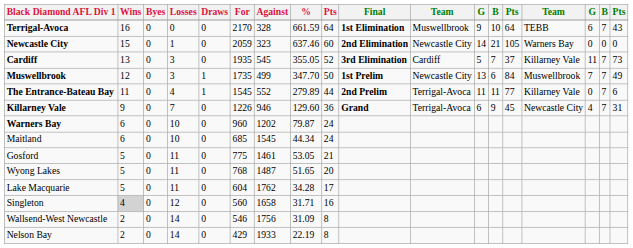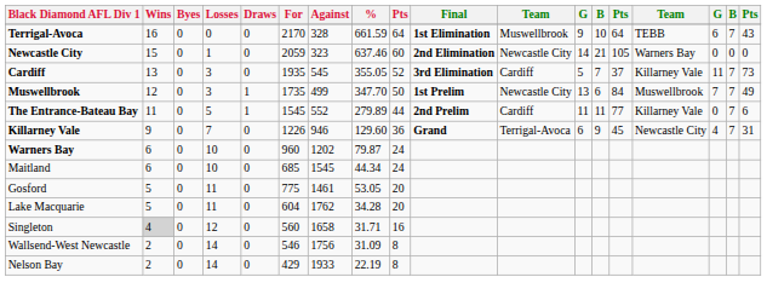 <table style="font-size: 85%; text-align: left;" class="wikitable">
 <tr>
 <th style="color:crimson">Black Diamond AFL Div 1</th>
 <th style="color:crimson">Wins</th>
 <th style="color:crimson">Byes</th>
 <th style="color:crimson">Losses</th>
 <th style="color:crimson">Draws</th>
 <th style="color:crimson">For</th>
 <th style="color:crimson">Against</th>
 <th style="color:crimson">%</th>
 <th style="color:crimson">Pts</th>
 <th style="color:green">Final</th>
 <th style="color:green">Team</th>
 <th style="color:green">G</th>
 <th style="color:green">B</th>
 <th style="color:green">Pts</th>
 <th style="color:green">Team</th>
 <th style="color:green">G</th>
 <th style="color:green">B</th>
 <th style="color:green">Pts</th>
 </tr>
 <tr>
 </tr>
 <tr>
 </tr>
 <tr>
 <td><strong>Terrigal-Avoca</strong></td>
 <td>16</td>
 <td>0</td>
 <td>0</td>
 <td>0</td>
 <td>2170</td>
 <td>328</td>
 <td>661.59</td>
 <td>64</td>
 <td><strong>1st Elimination</strong></td>
 <td>Muswellbrook</td>
 <td>9</td>
 <td>10</td>
 <td>64</td>
 <td>TEBB</td>
 <td>6</td>
 <td>7</td>
 <td>43</td>
 </tr>
 <tr>
 <td><strong>Newcastle City</strong></td>
 <td>15</td>
 <td>0</td>
 <td>1</td>
 <td>0</td>
 <td>2059</td>
 <td>323</td>
 <td>637.46</td>
 <td>60</td>
 <td><strong>2nd Elimination</strong></td>
 <td>Newcastle City</td>
 <td>14</td>
 <td>21</td>
 <td>105</td>
 <td>Warners Bay</td>
 <td>0</td>
 <td>0</td>
 <td>0</td>
 </tr>
 <tr>
 <td><strong>Cardiff</strong></td>
 <td>13</td>
 <td>0</td>
 <td>3</td>
 <td>0</td>
 <td>1935</td>
 <td>545</td>
 <td>355.05</td>
 <td>52</td>
 <td><strong>3rd Elimination</strong></td>
 <td>Cardiff</td>
 <td>5</td>
 <td>7</td>
 <td>37</td>
 <td>Killarney Vale</td>
 <td>11</td>
 <td>7</td>
 <td>73</td>
 </tr>
 <tr>
 <td><strong>Muswellbrook</strong></td>
 <td>12</td>
 <td>0</td>
 <td>3</td>
 <td>1</td>
 <td>1735</td>
 <td>499</td>
 <td>347.70</td>
 <td>50</td>
 <td><strong>1st Prelim</strong></td>
 <td>Newcastle City</td>
 <td>13</td>
 <td>6</td>
 <td>84</td>
 <td>Muswellbrook</td>
 <td>7</td>
 <td>7</td>
 <td>49</td>
 </tr>
 <tr>
 <td><strong>The Entrance-Bateau Bay</strong></td>
 <td>11</td>
 <td>0</td>
-<td>4</td>
+<td>5</td>
 <td>1</td>
 <td>1545</td>
 <td>552</td>
 <td>279.89</td>
 <td>44</td>
 <td><strong>2nd Prelim</strong></td>
-<td>Terrigal-Avoca</td>
+<td>Cardiff</td>
 <td>11</td>
 <td>11</td>
 <td>77</td>
 <td>Killarney Vale</td>
 <td>0</td>
 <td>7</td>
 <td>6</td>
 </tr>
 <tr>
 <td><strong>Killarney Vale</strong></td>
 <td>9</td>
 <td>0</td>
 <td>7</td>
 <td>0</td>
 <td>1226</td>
 <td>946</td>
 <td>129.60</td>
 <td>36</td>
 <td><strong>Grand</strong></td>
 <td>Terrigal-Avoca</td>
 <td>6</td>
 <td>9</td>
 <td>45</td>
 <td>Newcastle City</td>
 <td>4</td>
 <td>7</td>
 <td>31</td>
 </tr>
 <tr>
 <td><strong>Warners Bay</strong></td>
 <td>6</td>
 <td>0</td>
 <td>10</td>
 <td>0</td>
 <td>960</td>
 <td>1202</td>
 <td>79.87</td>
 <td>24</td>
 <td></td>
 <td></td>
 <td></td>
 <td></td>
 <td></td>
 <td></td>
 <td></td>
 <td></td>
 <td></td>
 </tr>
 <tr>
 <td>Maitland</td>
 <td>6</td>
 <td>0</td>
 <td>10</td>
 <td>0</td>
 <td>685</td>
 <td>1545</td>
 <td>44.34</td>
 <td>24</td>
 <td></td>
 <td></td>
 <td></td>
 <td></td>
 <td></td>
 <td></td>
 <td></td>
 <td></td>
 <td></td>
 </tr>
 <tr>
 <td>Gosford</td>
 <td>5</td>
 <td>0</td>
 <td>11</td>
 <td>0</td>
 <td>775</td>
 <td>1461</td>
 <td>53.05</td>
-<td>21</td>
-<td></td>
-<td></td>
-<td></td>
-<td></td>
-<td></td>
-<td></td>
-<td></td>
-<td></td>
-<td></td>
-</tr>
-<tr>
-<td>Wyong Lakes</td>
-<td>5</td>
-<td>0</td>
-<td>11</td>
-<td>0</td>
-<td>768</td>
-<td>1487</td>
-<td>51.65</td>
 <td>20</td>
 <td></td>
 <td></td>
 <td></td>
 <td></td>
 <td></td>
 <td></td>
 <td></td>
 <td></td>
 <td></td>
 </tr>
 <tr>
 <td>Lake Macquarie</td>
 <td>5</td>
 <td>0</td>
 <td>11</td>
 <td>0</td>
 <td>604</td>
 <td>1762</td>
 <td>34.28</td>
-<td>17</td>
+<td>20</td>
 <td></td>
 <td></td>
 <td></td>
 <td></td>
 <td></td>
 <td></td>
 <td></td>
 <td></td>
 <td></td>
 </tr>
 <tr>
 <td>Singleton</td>
 <td style="background: lightgrey;">4</td>
 <td>0</td>
 <td>12</td>
 <td>0</td>
 <td>560</td>
 <td>1658</td>
 <td>31.71</td>
 <td>16</td>
 <td></td>
 <td></td>
 <td></td>
 <td></td>
 <td></td>
 <td></td>
 <td></td>
 <td></td>
 <td></td>
 </tr>
 <tr>
 <td>Wallsend-West Newcastle</td>
 <td>2</td>
 <td>0</td>
 <td>14</td>
 <td>0</td>
 <td>546</td>
 <td>1756</td>
 <td>31.09</td>
 <td>8</td>
 <td></td>
 <td></td>
 <td></td>
 <td></td>
 <td></td>
 <td></td>
 <td></td>
 <td></td>
 <td></td>
 </tr>
 <tr>
 <td>Nelson Bay</td>
 <td>2</td>
 <td>0</td>
 <td>14</td>
 <td>0</td>
 <td>429</td>
 <td>1933</td>
 <td>22.19</td>
 <td>8</td>
 <td></td>
 <td></td>
 <td></td>
 <td></td>
 <td></td>
 <td></td>
 <td></td>
 <td></td>
 <td></td>
 </tr>
 </table>
